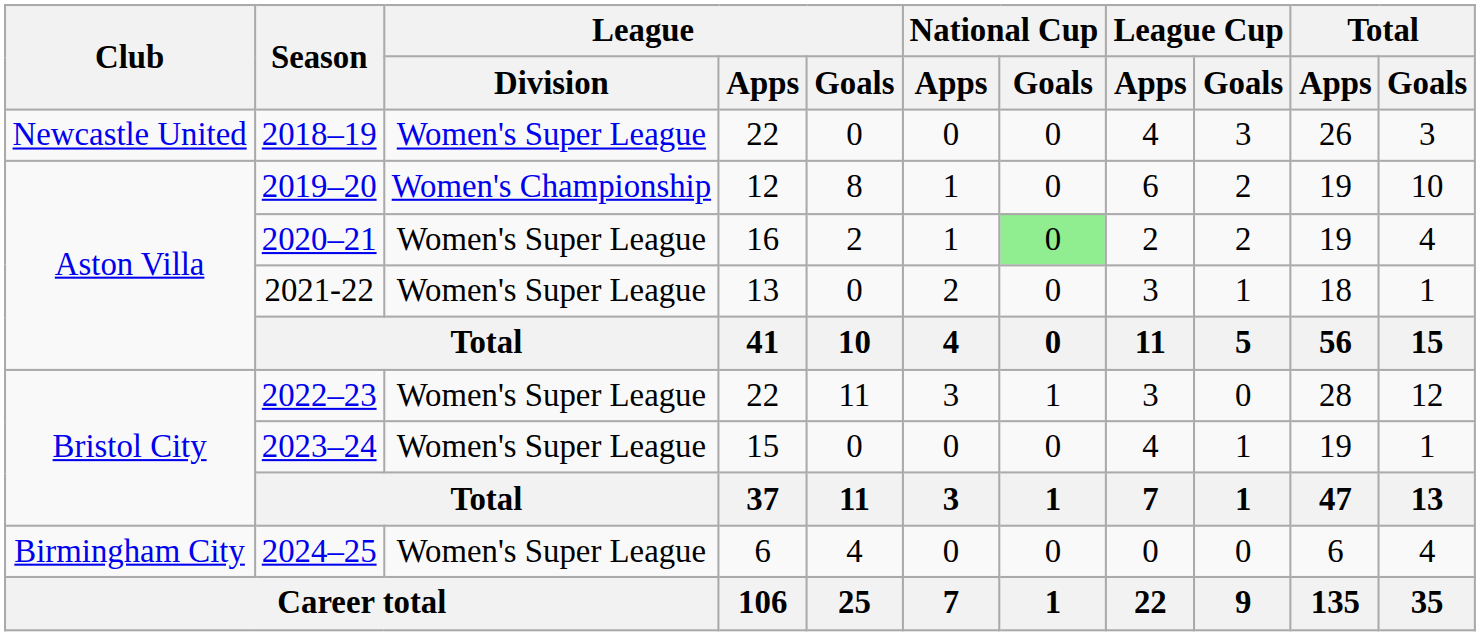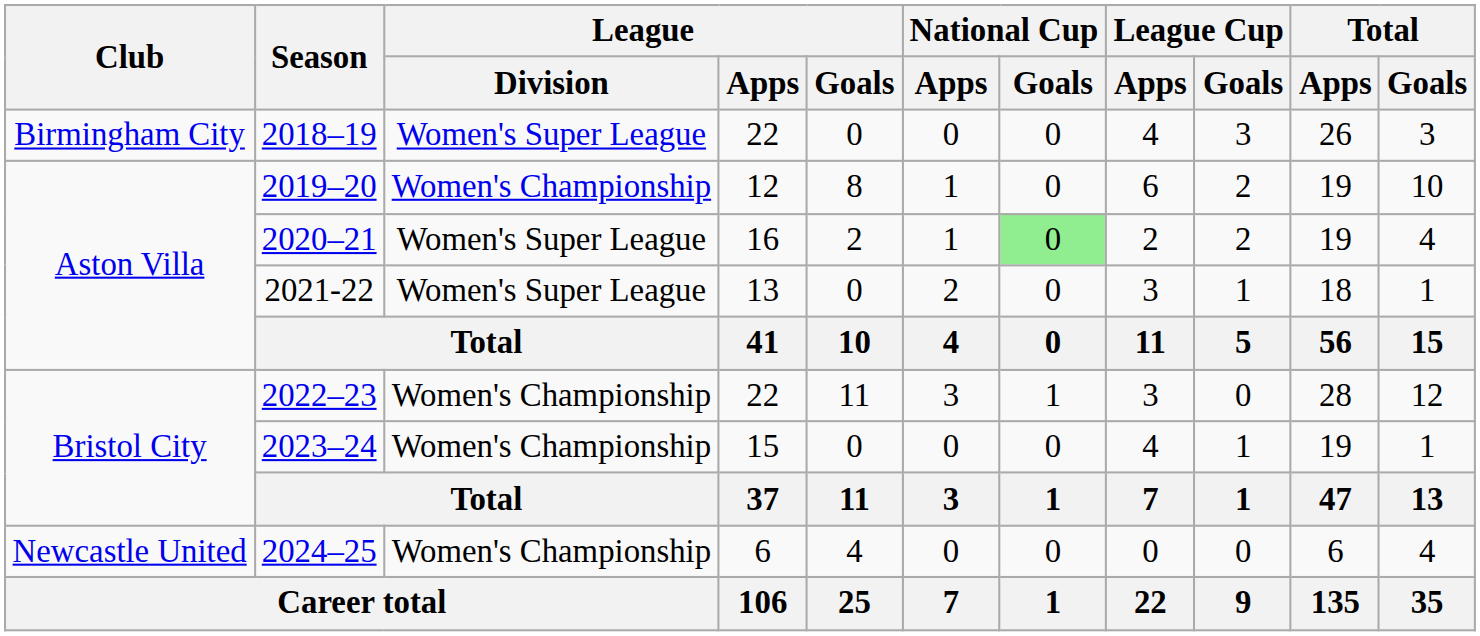 <table class="wikitable" style="text-align:center">
 <tr>
 <th rowspan="2">Club</th>
 <th rowspan="2">Season</th>
 <th colspan="3">League</th>
 <th colspan="2">National Cup</th>
 <th colspan="2">League Cup</th>
 <th colspan="2">Total</th>
 </tr>
 <tr>
 <th>Division</th>
 <th>Apps</th>
 <th>Goals</th>
 <th>Apps</th>
 <th>Goals</th>
 <th>Apps</th>
 <th>Goals</th>
 <th>Apps</th>
 <th>Goals</th>
 </tr>
 <tr>
-<td><a href='#'>Newcastle United</a></td>
+<td rowspan="1"><a href='#'>Birmingham City</a></td>
 <td><a href='#'>2018–19</a></td>
 <td><a href='#'>Women's Super League</a></td>
 <td>22</td>
 <td>0</td>
 <td>0</td>
 <td>0</td>
 <td>4</td>
 <td>3</td>
 <td>26</td>
 <td>3</td>
 </tr>
 <tr>
 <td rowspan="4"><a href='#'>Aston Villa</a></td>
 <td><a href='#'>2019–20</a></td>
 <td><a href='#'>Women's Championship</a></td>
 <td>12</td>
 <td>8</td>
 <td>1</td>
 <td>0</td>
 <td>6</td>
 <td>2</td>
 <td>19</td>
 <td>10</td>
 </tr>
 <tr>
 <td><a href='#'>2020–21</a></td>
 <td>Women's Super League</td>
 <td>16</td>
 <td>2</td>
 <td>1</td>
 <td style="background: lightgreen;">0</td>
 <td>2</td>
 <td>2</td>
 <td>19</td>
 <td>4</td>
 </tr>
 <tr>
 <td>2021-22</td>
 <td>Women's Super League</td>
 <td>13</td>
 <td>0</td>
 <td>2</td>
 <td>0</td>
 <td>3</td>
 <td>1</td>
 <td>18</td>
 <td>1</td>
 </tr>
 <tr>
 <th colspan="2">Total</th>
 <th>41</th>
 <th>10</th>
 <th>4</th>
 <th>0</th>
 <th>11</th>
 <th>5</th>
 <th>56</th>
 <th>15</th>
 </tr>
 <tr>
 <td rowspan="3"><a href='#'>Bristol City</a></td>
 <td><a href='#'>2022–23</a></td>
-<td>Women's Super League</td>
+<td>Women's Championship</td>
 <td>22</td>
 <td>11</td>
 <td>3</td>
 <td>1</td>
 <td>3</td>
 <td>0</td>
 <td>28</td>
 <td>12</td>
 </tr>
 <tr>
 <td><a href='#'>2023–24</a></td>
-<td>Women's Super League</td>
+<td>Women's Championship</td>
 <td>15</td>
 <td>0</td>
 <td>0</td>
 <td>0</td>
 <td>4</td>
 <td>1</td>
 <td>19</td>
 <td>1</td>
 </tr>
 <tr>
 <th colspan="2">Total</th>
 <th>37</th>
 <th>11</th>
 <th>3</th>
 <th>1</th>
 <th>7</th>
 <th>1</th>
 <th>47</th>
 <th>13</th>
 </tr>
 <tr>
-<td rowspan="1"><a href='#'>Birmingham City</a></td>
+<td><a href='#'>Newcastle United</a></td>
 <td><a href='#'>2024–25</a></td>
-<td>Women's Super League</td>
+<td>Women's Championship</td>
 <td>6</td>
 <td>4</td>
 <td>0</td>
 <td>0</td>
 <td>0</td>
 <td>0</td>
 <td>6</td>
 <td>4</td>
 </tr>
 <tr>
 <th colspan="3"><strong>Career total</strong></th>
 <th>106</th>
 <th>25</th>
 <th>7</th>
 <th>1</th>
 <th>22</th>
 <th>9</th>
 <th>135</th>
 <th>35</th>
 </tr>
 </table>
